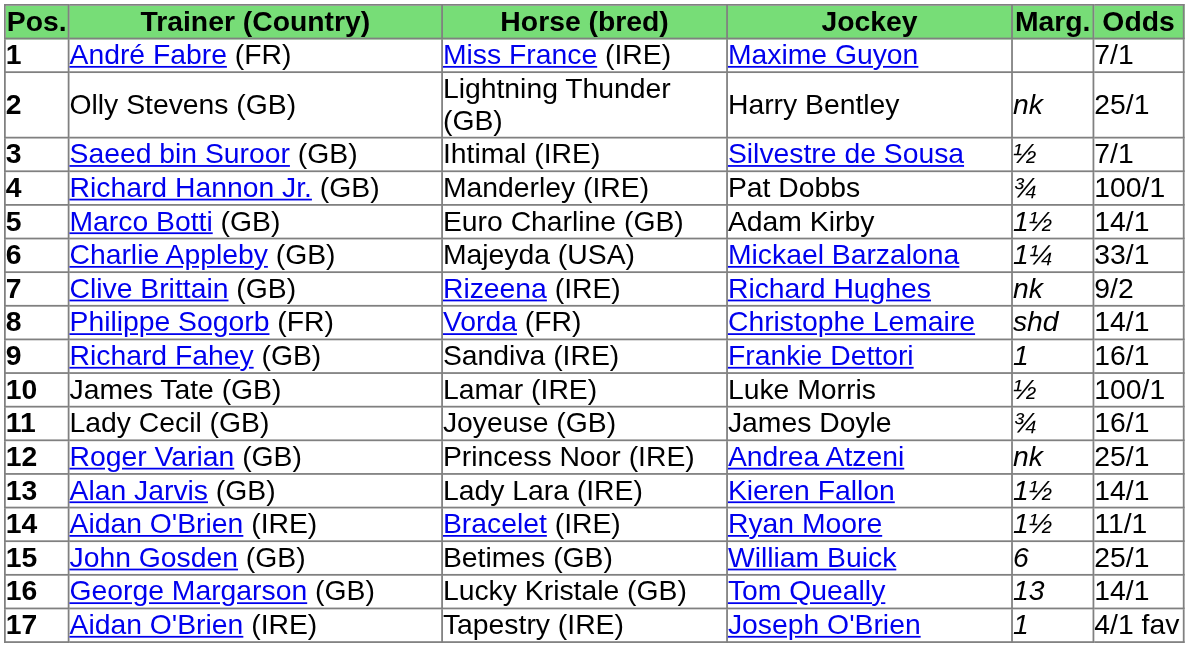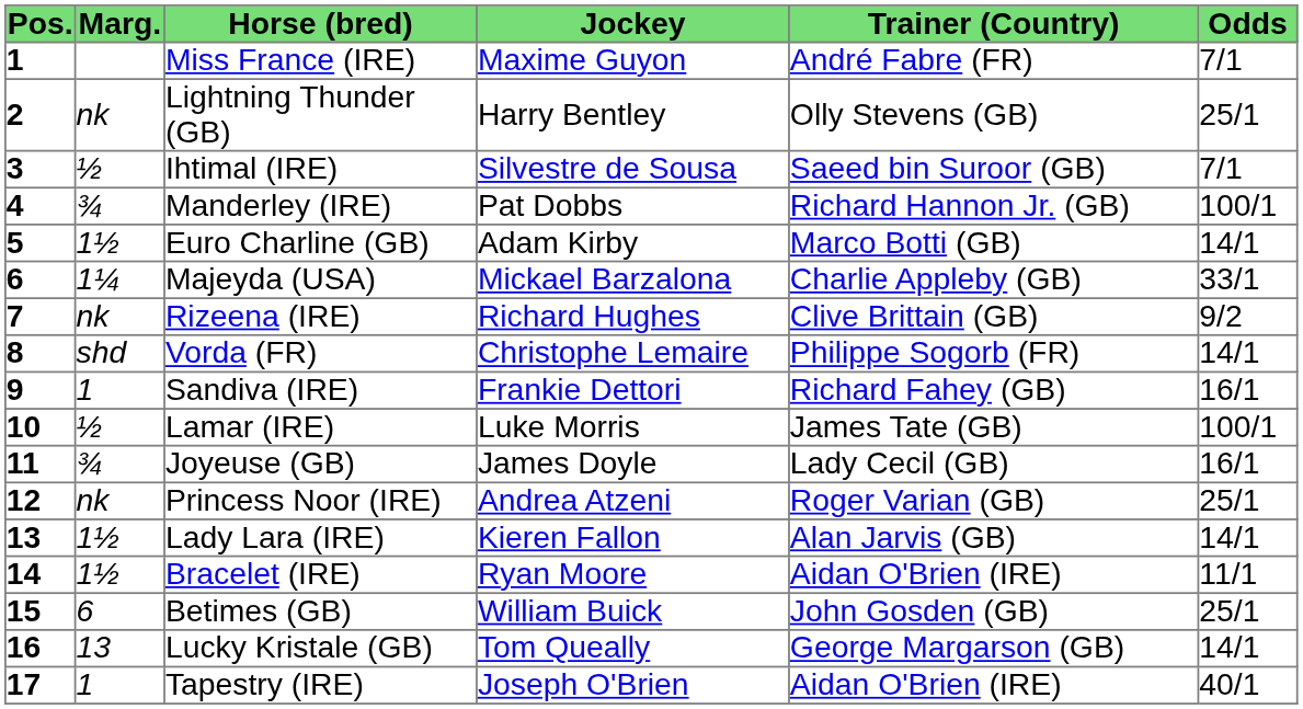 <table class = "sortable" | border="1" cellpadding="0" style="border-collapse: collapse;">
 <tr style="background:#7d7; text-align:center;">
 <th style="width:35px;"><strong>Pos.</strong></th>
-<th style="width:210px;"><strong>Trainer (Country)</strong></th>
+<th style="width:45px;"><strong>Marg.</strong></th>
 <th style="width:160px;"><strong>Horse (bred)</strong></th>
 <th style="width:160px;"><strong>Jockey</strong></th>
-<th style="width:45px;"><strong>Marg.</strong></th>
+<th style="width:210px;"><strong>Trainer (Country)</strong></th>
 <th style="width:50px;"><strong>Odds</strong></th>
 </tr>
 <tr>
 <td><strong>1</strong></td>
-<td><a href='#'>André Fabre</a> (FR)</td>
+<td></td>
 <td><a href='#'>Miss France</a> (IRE)</td>
 <td><a href='#'>Maxime Guyon</a></td>
-<td></td>
+<td><a href='#'>André Fabre</a> (FR)</td>
 <td>7/1</td>
 </tr>
 <tr>
 <td><strong>2</strong></td>
-<td>Olly Stevens (GB)</td>
+<td><em>nk</em></td>
 <td>Lightning Thunder (GB)</td>
 <td>Harry Bentley</td>
-<td><em>nk</em></td>
+<td>Olly Stevens (GB)</td>
 <td>25/1</td>
 </tr>
 <tr>
 <td><strong>3</strong></td>
-<td><a href='#'>Saeed bin Suroor</a> (GB)</td>
+<td><em>½</em></td>
 <td>Ihtimal (IRE)</td>
 <td><a href='#'>Silvestre de Sousa</a></td>
-<td><em>½</em></td>
+<td><a href='#'>Saeed bin Suroor</a> (GB)</td>
 <td>7/1</td>
 </tr>
 <tr>
 <td><strong>4</strong></td>
-<td><a href='#'>Richard Hannon Jr.</a> (GB)</td>
+<td><em>¾</em></td>
 <td>Manderley (IRE)</td>
 <td>Pat Dobbs</td>
-<td><em>¾</em></td>
+<td><a href='#'>Richard Hannon Jr.</a> (GB)</td>
 <td>100/1</td>
 </tr>
 <tr>
 <td><strong>5</strong></td>
-<td><a href='#'>Marco Botti</a> (GB)</td>
+<td><em>1½</em></td>
 <td>Euro Charline (GB)</td>
 <td>Adam Kirby</td>
-<td><em>1½</em></td>
+<td><a href='#'>Marco Botti</a> (GB)</td>
 <td>14/1</td>
 </tr>
 <tr>
 <td><strong>6</strong></td>
-<td><a href='#'>Charlie Appleby</a> (GB)</td>
+<td><em>1¼</em></td>
 <td>Majeyda (USA)</td>
 <td><a href='#'>Mickael Barzalona</a></td>
-<td><em>1¼</em></td>
+<td><a href='#'>Charlie Appleby</a> (GB)</td>
 <td>33/1</td>
 </tr>
 <tr>
 <td><strong>7</strong></td>
-<td><a href='#'>Clive Brittain</a> (GB)</td>
+<td><em>nk</em></td>
 <td><a href='#'>Rizeena</a> (IRE)</td>
 <td><a href='#'>Richard Hughes</a></td>
-<td><em>nk</em></td>
+<td><a href='#'>Clive Brittain</a> (GB)</td>
 <td>9/2</td>
 </tr>
 <tr>
 <td><strong>8</strong></td>
-<td><a href='#'>Philippe Sogorb</a> (FR)</td>
+<td><em>shd</em></td>
 <td><a href='#'>Vorda</a> (FR)</td>
 <td><a href='#'>Christophe Lemaire</a></td>
-<td><em>shd</em></td>
+<td><a href='#'>Philippe Sogorb</a> (FR)</td>
 <td>14/1</td>
 </tr>
 <tr>
 <td><strong>9</strong></td>
-<td><a href='#'>Richard Fahey</a> (GB)</td>
+<td><em>1</em></td>
 <td>Sandiva (IRE)</td>
 <td><a href='#'>Frankie Dettori</a></td>
-<td><em>1</em></td>
+<td><a href='#'>Richard Fahey</a> (GB)</td>
 <td>16/1</td>
 </tr>
 <tr>
 <td><strong>10</strong></td>
-<td>James Tate (GB)</td>
+<td><em>½</em></td>
 <td>Lamar (IRE)</td>
 <td>Luke Morris</td>
-<td><em>½</em></td>
+<td>James Tate (GB)</td>
 <td>100/1</td>
 </tr>
 <tr>
 <td><strong>11</strong></td>
-<td>Lady Cecil (GB)</td>
+<td><em>¾</em></td>
 <td>Joyeuse (GB)</td>
 <td>James Doyle</td>
-<td><em>¾</em></td>
+<td>Lady Cecil (GB)</td>
 <td>16/1</td>
 </tr>
 <tr>
 <td><strong>12</strong></td>
-<td><a href='#'>Roger Varian</a> (GB)</td>
+<td><em>nk</em></td>
 <td>Princess Noor (IRE)</td>
 <td><a href='#'>Andrea Atzeni</a></td>
-<td><em>nk</em></td>
+<td><a href='#'>Roger Varian</a> (GB)</td>
 <td>25/1</td>
 </tr>
 <tr>
 <td><strong>13</strong></td>
-<td><a href='#'>Alan Jarvis</a> (GB)</td>
+<td><em>1½</em></td>
 <td>Lady Lara (IRE)</td>
 <td><a href='#'>Kieren Fallon</a></td>
-<td><em>1½</em></td>
+<td><a href='#'>Alan Jarvis</a> (GB)</td>
 <td>14/1</td>
 </tr>
 <tr>
 <td><strong>14</strong></td>
-<td><a href='#'>Aidan O'Brien</a> (IRE)</td>
+<td><em>1½</em></td>
 <td><a href='#'>Bracelet</a> (IRE)</td>
 <td><a href='#'>Ryan Moore</a></td>
-<td><em>1½</em></td>
+<td><a href='#'>Aidan O'Brien</a> (IRE)</td>
 <td>11/1</td>
 </tr>
 <tr>
 <td><strong>15</strong></td>
-<td><a href='#'>John Gosden</a> (GB)</td>
+<td><em>6</em></td>
 <td>Betimes (GB)</td>
 <td><a href='#'>William Buick</a></td>
-<td><em>6</em></td>
+<td><a href='#'>John Gosden</a> (GB)</td>
 <td>25/1</td>
 </tr>
 <tr>
 <td><strong>16</strong></td>
-<td><a href='#'>George Margarson</a> (GB)</td>
+<td><em>13</em></td>
 <td>Lucky Kristale (GB)</td>
 <td><a href='#'>Tom Queally</a></td>
-<td><em>13</em></td>
+<td><a href='#'>George Margarson</a> (GB)</td>
 <td>14/1</td>
 </tr>
 <tr>
 <td><strong>17</strong></td>
-<td><a href='#'>Aidan O'Brien</a> (IRE)</td>
+<td><em>1</em></td>
 <td>Tapestry (IRE)</td>
 <td><a href='#'>Joseph O'Brien</a></td>
-<td><em>1</em></td>
-<td>4/1 fav</td>
+<td><a href='#'>Aidan O'Brien</a> (IRE)</td>
+<td>40/1</td>
 </tr>
 </table>
